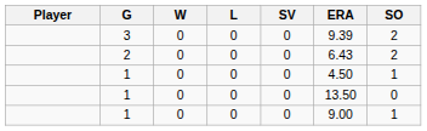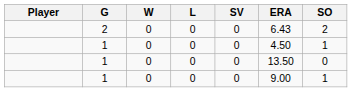 <table class="wikitable sortable">
 <tr>
 <th bgcolor="#DDDDFF" width="16%">Player</th>
 <th bgcolor="#DDDDFF" width="9%">G</th>
 <th bgcolor="#DDDDFF" width="9%">W</th>
 <th bgcolor="#DDDDFF" width="9%">L</th>
 <th bgcolor="#DDDDFF" width="9%">SV</th>
 <th bgcolor="#DDDDFF" width="9%">ERA</th>
 <th bgcolor="#DDDDFF" width="9%">SO</th>
-</tr>
-<tr align="center">
-<td></td>
-<td>3</td>
-<td>0</td>
-<td>0</td>
-<td>0</td>
-<td>9.39</td>
-<td>2</td>
 </tr>
 <tr align="center">
 <td></td>
 <td>2</td>
 <td>0</td>
 <td>0</td>
 <td>0</td>
 <td>6.43</td>
 <td>2</td>
 </tr>
 <tr align="center">
 <td></td>
 <td>1</td>
 <td>0</td>
 <td>0</td>
 <td>0</td>
 <td>4.50</td>
 <td>1</td>
 </tr>
 <tr align="center">
 <td></td>
 <td>1</td>
 <td>0</td>
 <td>0</td>
 <td>0</td>
 <td>13.50</td>
 <td>0</td>
 </tr>
 <tr align="center">
 <td></td>
 <td>1</td>
 <td>0</td>
 <td>0</td>
 <td>0</td>
 <td>9.00</td>
 <td>1</td>
 </tr>
 </table>
